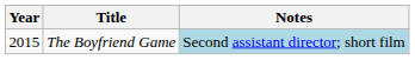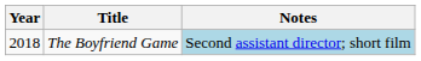 <table class="wikitable sortable">
 <tr>
 <th>Year</th>
 <th>Title</th>
 <th class="unsortable">Notes</th>
 </tr>
 <tr>
-<td>2015</td>
+<td>2018</td>
 <td><em>The Boyfriend Game</em></td>
 <td style="background: lightblue;">Second <a href='#'>assistant director</a>; short film</td>
 </tr>
 </table>
